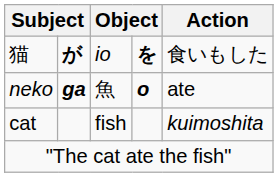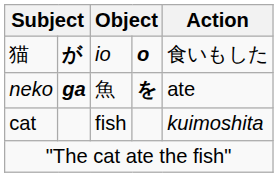 <table class="wikitable">
 <tr>
 <th colspan=2>Subject</th>
 <th colspan=2>Object</th>
 <th>Action</th>
 </tr>
 <tr>
 <td>猫</td>
 <td><strong>が</strong></td>
 <td><em>io</em></td>
-<td><strong>を</strong></td>
+<td><strong><em>o</em></strong></td>
 <td>食いもした</td>
 </tr>
 <tr>
 <td><em>neko</em></td>
 <td><strong><em>ga</em></strong></td>
 <td>魚</td>
-<td><strong><em>o</em></strong></td>
+<td><strong>を</strong></td>
 <td>ate</td>
 </tr>
 <tr>
 <td>cat</td>
 <td></td>
 <td>fish</td>
 <td></td>
 <td><em>kuimoshita</em></td>
 </tr>
 <tr>
 <td colspan=5 align=center>"The cat ate the fish"</td>
 </tr>
 </table>
